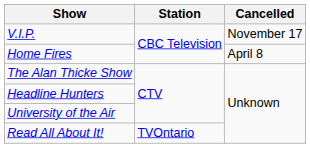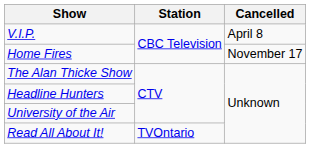 <table class="wikitable">
 <tr>
 <th>Show</th>
 <th>Station</th>
 <th>Cancelled</th>
 </tr>
 <tr>
 <td><em><a href='#'>V.I.P.</a></em></td>
 <td rowspan="2"><a href='#'>CBC Television</a></td>
-<td>November 17</td>
+<td>April 8</td>
 </tr>
 <tr>
 <td><em><a href='#'>Home Fires</a></em></td>
-<td>April 8</td>
+<td>November 17</td>
 </tr>
 <tr>
 <td><em><a href='#'>The Alan Thicke Show</a></em></td>
 <td rowspan="3"><a href='#'>CTV</a></td>
 <td rowspan="4">Unknown</td>
 </tr>
 <tr>
 <td><em><a href='#'>Headline Hunters</a></em></td>
 </tr>
 <tr>
 <td><em><a href='#'>University of the Air</a></em></td>
 </tr>
 <tr>
 <td><em><a href='#'>Read All About It!</a></em></td>
 <td><a href='#'>TVOntario</a></td>
 </tr>
 </table>
